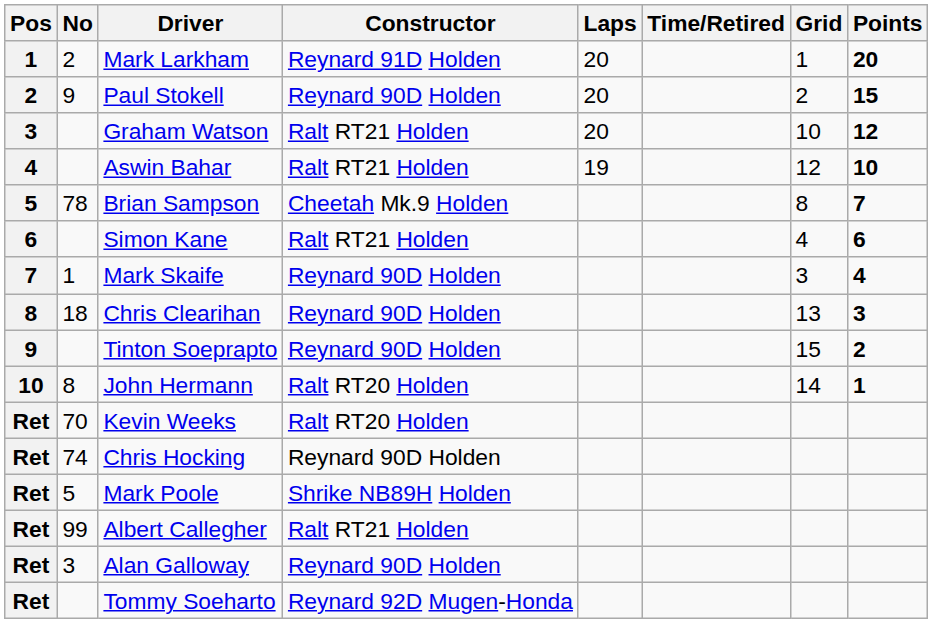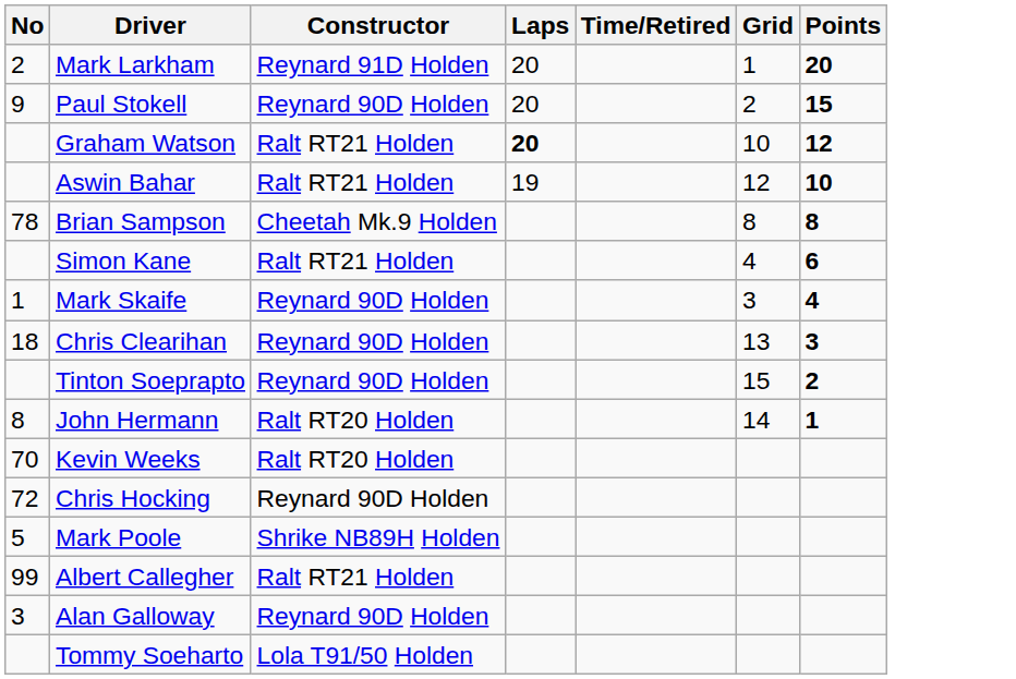 <table class="wikitable" style="font-size: 95%;">
 <tr>
-<th>Pos</th>
 <th>No</th>
 <th>Driver</th>
 <th>Constructor</th>
 <th>Laps</th>
 <th>Time/Retired</th>
 <th>Grid</th>
 <th>Points</th>
 </tr>
 <tr>
-<th>1</th>
 <td>2</td>
 <td> <a href='#'>Mark Larkham</a></td>
 <td><a href='#'>Reynard 91D</a> <a href='#'>Holden</a></td>
 <td>20</td>
 <td></td>
 <td>1</td>
 <td><strong>20</strong></td>
 </tr>
 <tr>
-<th>2</th>
 <td>9</td>
 <td> <a href='#'>Paul Stokell</a></td>
 <td><a href='#'>Reynard 90D</a> <a href='#'>Holden</a></td>
 <td>20</td>
 <td></td>
 <td>2</td>
 <td><strong>15</strong></td>
 </tr>
 <tr>
-<th>3</th>
 <td></td>
 <td> <a href='#'>Graham Watson</a></td>
 <td><a href='#'>Ralt</a> RT21 <a href='#'>Holden</a></td>
-<td>20</td>
+<td><strong>20</strong></td>
 <td></td>
 <td>10</td>
 <td><strong>12</strong></td>
 </tr>
 <tr>
-<th>4</th>
 <td></td>
 <td> <a href='#'>Aswin Bahar</a></td>
 <td><a href='#'>Ralt</a> RT21 <a href='#'>Holden</a></td>
 <td>19</td>
 <td></td>
 <td>12</td>
 <td><strong>10</strong></td>
 </tr>
 <tr>
-<th>5</th>
 <td>78</td>
 <td> <a href='#'>Brian Sampson</a></td>
 <td><a href='#'>Cheetah</a> Mk.9 <a href='#'>Holden</a></td>
 <td></td>
 <td></td>
 <td>8</td>
-<td><strong>7</strong></td>
+<td><strong>8</strong></td>
 </tr>
 <tr>
-<th>6</th>
 <td></td>
 <td> <a href='#'>Simon Kane</a></td>
 <td><a href='#'>Ralt</a> RT21 <a href='#'>Holden</a></td>
 <td></td>
 <td></td>
 <td>4</td>
 <td><strong>6</strong></td>
 </tr>
 <tr>
-<th>7</th>
 <td>1</td>
 <td> <a href='#'>Mark Skaife</a></td>
 <td><a href='#'>Reynard 90D</a> <a href='#'>Holden</a></td>
 <td></td>
 <td></td>
 <td>3</td>
 <td><strong>4</strong></td>
 </tr>
 <tr>
-<th>8</th>
 <td>18</td>
 <td> <a href='#'>Chris Clearihan</a></td>
 <td><a href='#'>Reynard 90D</a> <a href='#'>Holden</a></td>
 <td></td>
 <td></td>
 <td>13</td>
 <td><strong>3</strong></td>
 </tr>
 <tr>
-<th>9</th>
 <td></td>
 <td> <a href='#'>Tinton Soeprapto</a></td>
 <td><a href='#'>Reynard 90D</a> <a href='#'>Holden</a></td>
 <td></td>
 <td></td>
 <td>15</td>
 <td><strong>2</strong></td>
 </tr>
 <tr>
-<th>10</th>
 <td>8</td>
 <td> <a href='#'>John Hermann</a></td>
 <td><a href='#'>Ralt</a> RT20 <a href='#'>Holden</a></td>
 <td></td>
 <td></td>
 <td>14</td>
 <td><strong>1</strong></td>
 </tr>
 <tr>
-<th>Ret</th>
 <td>70</td>
 <td> <a href='#'>Kevin Weeks</a></td>
 <td><a href='#'>Ralt</a> RT20 <a href='#'>Holden</a></td>
 <td></td>
 <td></td>
 <td></td>
 <td></td>
 </tr>
 <tr>
-<th>Ret</th>
-<td>74</td>
+<td>72</td>
 <td> <a href='#'>Chris Hocking</a></td>
 <td>Reynard 90D Holden</td>
 <td></td>
 <td></td>
 <td></td>
 <td></td>
 </tr>
 <tr>
-<th>Ret</th>
 <td>5</td>
 <td> <a href='#'>Mark Poole</a></td>
 <td><a href='#'>Shrike NB89H</a> <a href='#'>Holden</a></td>
 <td></td>
 <td></td>
 <td></td>
 <td></td>
 </tr>
 <tr>
-<th>Ret</th>
 <td>99</td>
 <td> <a href='#'>Albert Callegher</a></td>
 <td><a href='#'>Ralt</a> RT21 <a href='#'>Holden</a></td>
 <td></td>
 <td></td>
 <td></td>
 <td></td>
 </tr>
 <tr>
-<th>Ret</th>
 <td>3</td>
 <td> <a href='#'>Alan Galloway</a></td>
 <td><a href='#'>Reynard 90D</a> <a href='#'>Holden</a></td>
 <td></td>
 <td></td>
 <td></td>
 <td></td>
 </tr>
 <tr>
-<th>Ret</th>
 <td></td>
 <td> <a href='#'>Tommy Soeharto</a></td>
-<td><a href='#'>Reynard 92D</a> <a href='#'>Mugen</a>-<a href='#'>Honda</a></td>
+<td><a href='#'>Lola T91/50</a> <a href='#'>Holden</a></td>
 <td></td>
 <td></td>
 <td></td>
 <td></td>
 </tr>
 </table>
